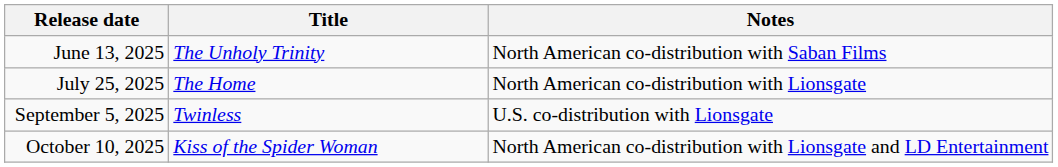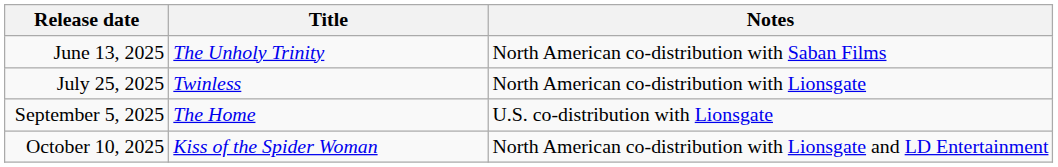 <table class="wikitable sortable">
 <tr>
 <th style="width:125px;">Release date</th>
 <th style="width:250px;">Title</th>
 <th>Notes</th>
 </tr>
 <tr>
 <td style="text-align:right;">June 13, 2025</td>
 <td><em><a href='#'>The Unholy Trinity</a></em></td>
 <td>North American co-distribution with <a href='#'>Saban Films</a></td>
 </tr>
 <tr>
 <td style="text-align:right;">July 25, 2025</td>
-<td><em><a href='#'>The Home</a></em></td>
+<td><em><a href='#'>Twinless</a></em></td>
 <td>North American co-distribution with <a href='#'>Lionsgate</a></td>
 </tr>
 <tr>
 <td style="text-align:right;">September 5, 2025</td>
-<td><em><a href='#'>Twinless</a></em></td>
+<td><em><a href='#'>The Home</a></em></td>
 <td>U.S. co-distribution with <a href='#'>Lionsgate</a></td>
 </tr>
 <tr>
 <td style="text-align:right;">October 10, 2025</td>
 <td><em><a href='#'>Kiss of the Spider Woman</a></em></td>
 <td>North American co-distribution with <a href='#'>Lionsgate</a> and <a href='#'>LD Entertainment</a></td>
 </tr>
 </table>
